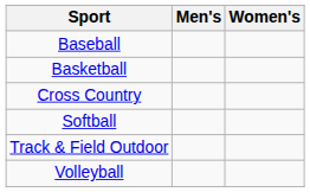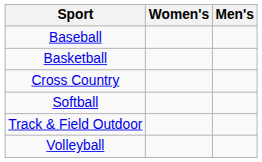 <table class="wikitable" style="margin:auto; text-align:center">
 <tr>
 <th>Sport</th>
+<th>Women's</th>
 <th>Men's</th>
-<th>Women's</th>
 </tr>
 <tr>
 <td> <a href='#'>Baseball</a></td>
 <td></td>
 <td></td>
 </tr>
 <tr>
 <td> <a href='#'>Basketball</a></td>
 <td></td>
 <td></td>
 </tr>
 <tr>
 <td> <a href='#'>Cross Country</a></td>
 <td></td>
 <td></td>
 </tr>
 <tr>
 <td> <a href='#'>Softball</a></td>
 <td></td>
 <td></td>
 </tr>
 <tr>
 <td> <a href='#'>Track & Field Outdoor</a></td>
 <td></td>
 <td></td>
 </tr>
 <tr>
 <td> <a href='#'>Volleyball</a></td>
 <td></td>
 <td></td>
 </tr>
 </table>
